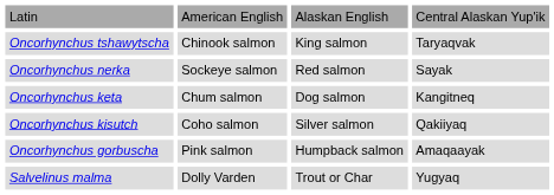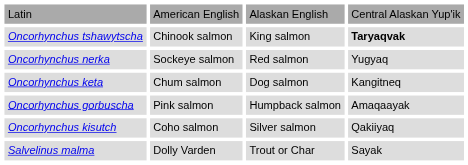 <table border="0" cellpadding="5" cellspacing="5">
 <tr bgcolor="#aaaaaa">
 <td>Latin</td>
 <td>American English</td>
 <td>Alaskan English</td>
 <td>Central Alaskan Yup'ik</td>
 </tr>
 <tr bgcolor="#dddddd">
 <td><em><a href='#'>Oncorhynchus tshawytscha</a></em></td>
 <td>Chinook salmon</td>
 <td>King salmon</td>
-<td>Taryaqvak</td>
+<td><strong>Taryaqvak</strong></td>
 </tr>
 <tr bgcolor="#dddddd">
 <td><em><a href='#'>Oncorhynchus nerka</a></em></td>
 <td>Sockeye salmon</td>
 <td>Red salmon</td>
-<td>Sayak</td>
+<td>Yugyaq</td>
 </tr>
 <tr bgcolor="#dddddd">
 <td><em><a href='#'>Oncorhynchus keta</a></em></td>
 <td>Chum salmon</td>
 <td>Dog salmon</td>
 <td>Kangitneq</td>
 </tr>
 <tr bgcolor="#dddddd">
+<td><em><a href='#'>Oncorhynchus gorbuscha</a></em></td>
+<td>Pink salmon</td>
+<td>Humpback salmon</td>
+<td>Amaqaayak</td>
+</tr>
+<tr bgcolor="#dddddd">
 <td><em><a href='#'>Oncorhynchus kisutch</a></em></td>
 <td>Coho salmon</td>
 <td>Silver salmon</td>
 <td>Qakiiyaq</td>
 </tr>
 <tr bgcolor="#dddddd">
-<td><em><a href='#'>Oncorhynchus gorbuscha</a></em></td>
-<td>Pink salmon</td>
-<td>Humpback salmon</td>
-<td>Amaqaayak</td>
-</tr>
-<tr bgcolor="#dddddd">
 <td><em><a href='#'>Salvelinus malma</a></em></td>
 <td>Dolly Varden</td>
 <td>Trout or Char</td>
-<td>Yugyaq</td>
+<td>Sayak</td>
 </tr>
 </table>
